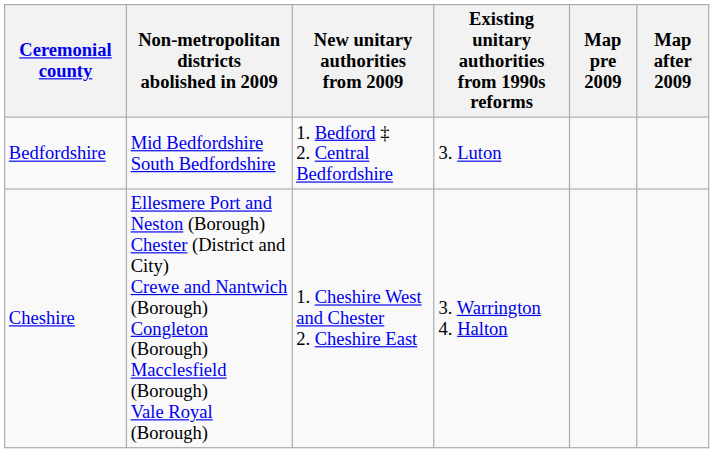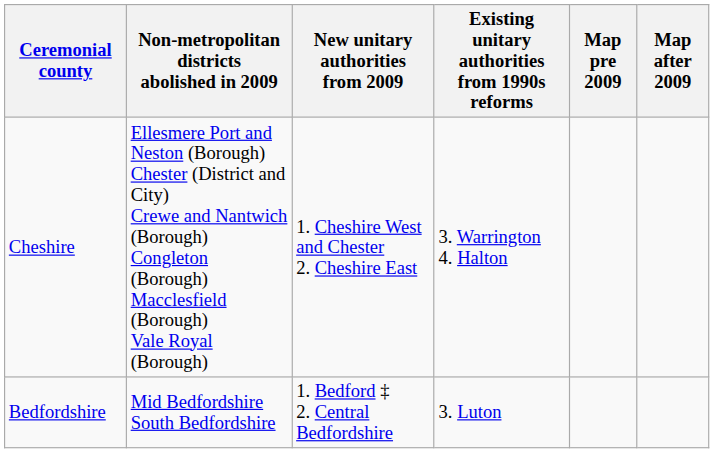 <table class="wikitable">
 <tr>
 <th><a href='#'>Ceremonial county</a></th>
 <th>Non-metropolitan districts<br>abolished in 2009</th>
 <th>New unitary authorities<br>from 2009</th>
 <th>Existing unitary authorities<br>from 1990s reforms</th>
 <th>Map pre 2009</th>
 <th>Map after 2009</th>
 </tr>
 <tr>
+<td><a href='#'>Cheshire</a></td>
+<td><a href='#'>Ellesmere Port and Neston</a> (Borough)<br><a href='#'>Chester</a> (District and City)<br><a href='#'>Crewe and Nantwich</a> (Borough)<br><a href='#'>Congleton</a> (Borough)<br><a href='#'>Macclesfield</a> (Borough)<br><a href='#'>Vale Royal</a> (Borough)</td>
+<td>1. <a href='#'>Cheshire West and Chester</a><br>2. <a href='#'>Cheshire East</a></td>
+<td>3. <a href='#'>Warrington</a><br>4. <a href='#'>Halton</a></td>
+<td></td>
+<td></td>
+</tr>
+<tr>
 <td><a href='#'>Bedfordshire</a></td>
 <td><a href='#'>Mid Bedfordshire</a><br><a href='#'>South Bedfordshire</a></td>
 <td>1. <a href='#'>Bedford</a> ‡<br>2. <a href='#'>Central Bedfordshire</a></td>
 <td>3. <a href='#'>Luton</a></td>
 <td></td>
 <td></td>
 </tr>
-<tr>
-<td><a href='#'>Cheshire</a></td>
-<td><a href='#'>Ellesmere Port and Neston</a> (Borough)<br><a href='#'>Chester</a> (District and City)<br><a href='#'>Crewe and Nantwich</a> (Borough)<br><a href='#'>Congleton</a> (Borough)<br><a href='#'>Macclesfield</a> (Borough)<br><a href='#'>Vale Royal</a> (Borough)</td>
-<td>1. <a href='#'>Cheshire West and Chester</a><br>2. <a href='#'>Cheshire East</a></td>
-<td>3. <a href='#'>Warrington</a><br>4. <a href='#'>Halton</a></td>
-<td></td>
-<td></td>
-</tr>
 </table>
